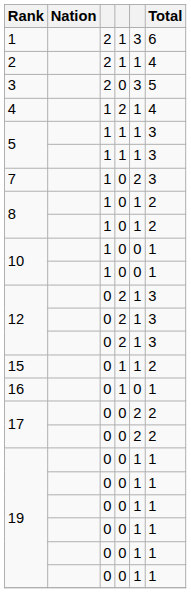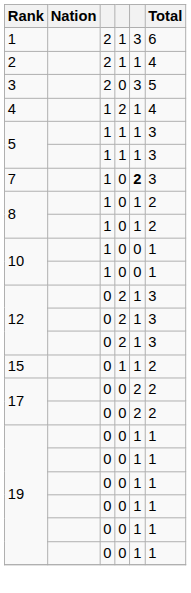 <table class=wikitable>
 <tr>
 <th>Rank</th>
 <th>Nation</th>
 <th></th>
 <th></th>
 <th></th>
 <th>Total</th>
 </tr>
 <tr>
 <td>1</td>
 <td></td>
 <td>2</td>
 <td>1</td>
 <td>3</td>
 <td>6</td>
 </tr>
 <tr>
 <td>2</td>
 <td></td>
 <td>2</td>
 <td>1</td>
 <td>1</td>
 <td>4</td>
 </tr>
 <tr>
 <td>3</td>
 <td></td>
 <td>2</td>
 <td>0</td>
 <td>3</td>
 <td>5</td>
 </tr>
 <tr>
 <td>4</td>
 <td></td>
 <td>1</td>
 <td>2</td>
 <td>1</td>
 <td>4</td>
 </tr>
 <tr>
 <td rowspan=2>5</td>
 <td></td>
 <td>1</td>
 <td>1</td>
 <td>1</td>
 <td>3</td>
 </tr>
 <tr>
 <td></td>
 <td>1</td>
 <td>1</td>
 <td>1</td>
 <td>3</td>
 </tr>
 <tr>
 <td>7</td>
 <td></td>
 <td>1</td>
 <td>0</td>
-<td>2</td>
+<td><strong>2</strong></td>
 <td>3</td>
 </tr>
 <tr>
 <td rowspan=2>8</td>
 <td></td>
 <td>1</td>
 <td>0</td>
 <td>1</td>
 <td>2</td>
 </tr>
 <tr>
 <td></td>
 <td>1</td>
 <td>0</td>
 <td>1</td>
 <td>2</td>
 </tr>
 <tr>
 <td rowspan=2>10</td>
 <td></td>
 <td>1</td>
 <td>0</td>
 <td>0</td>
 <td>1</td>
 </tr>
 <tr>
 <td></td>
 <td>1</td>
 <td>0</td>
 <td>0</td>
 <td>1</td>
 </tr>
 <tr>
 <td rowspan=3>12</td>
 <td></td>
 <td>0</td>
 <td>2</td>
 <td>1</td>
 <td>3</td>
 </tr>
 <tr>
 <td></td>
 <td>0</td>
 <td>2</td>
 <td>1</td>
 <td>3</td>
 </tr>
 <tr>
 <td></td>
 <td>0</td>
 <td>2</td>
 <td>1</td>
 <td>3</td>
 </tr>
 <tr>
 <td>15</td>
 <td></td>
 <td>0</td>
 <td>1</td>
 <td>1</td>
 <td>2</td>
 </tr>
 <tr>
-<td>16</td>
-<td></td>
-<td>0</td>
-<td>1</td>
-<td>0</td>
-<td>1</td>
-</tr>
-<tr>
 <td rowspan=2>17</td>
 <td></td>
 <td>0</td>
 <td>0</td>
 <td>2</td>
 <td>2</td>
 </tr>
 <tr>
 <td></td>
 <td>0</td>
 <td>0</td>
 <td>2</td>
 <td>2</td>
 </tr>
 <tr>
 <td rowspan=6>19</td>
 <td></td>
 <td>0</td>
 <td>0</td>
 <td>1</td>
 <td>1</td>
 </tr>
 <tr>
 <td></td>
 <td>0</td>
 <td>0</td>
 <td>1</td>
 <td>1</td>
 </tr>
 <tr>
 <td></td>
 <td>0</td>
 <td>0</td>
 <td>1</td>
 <td>1</td>
 </tr>
 <tr>
 <td></td>
 <td>0</td>
 <td>0</td>
 <td>1</td>
 <td>1</td>
 </tr>
 <tr>
 <td></td>
 <td>0</td>
 <td>0</td>
 <td>1</td>
 <td>1</td>
 </tr>
 <tr>
 <td></td>
 <td>0</td>
 <td>0</td>
 <td>1</td>
 <td>1</td>
 </tr>
 <tr>
 </tr>
 </table>
